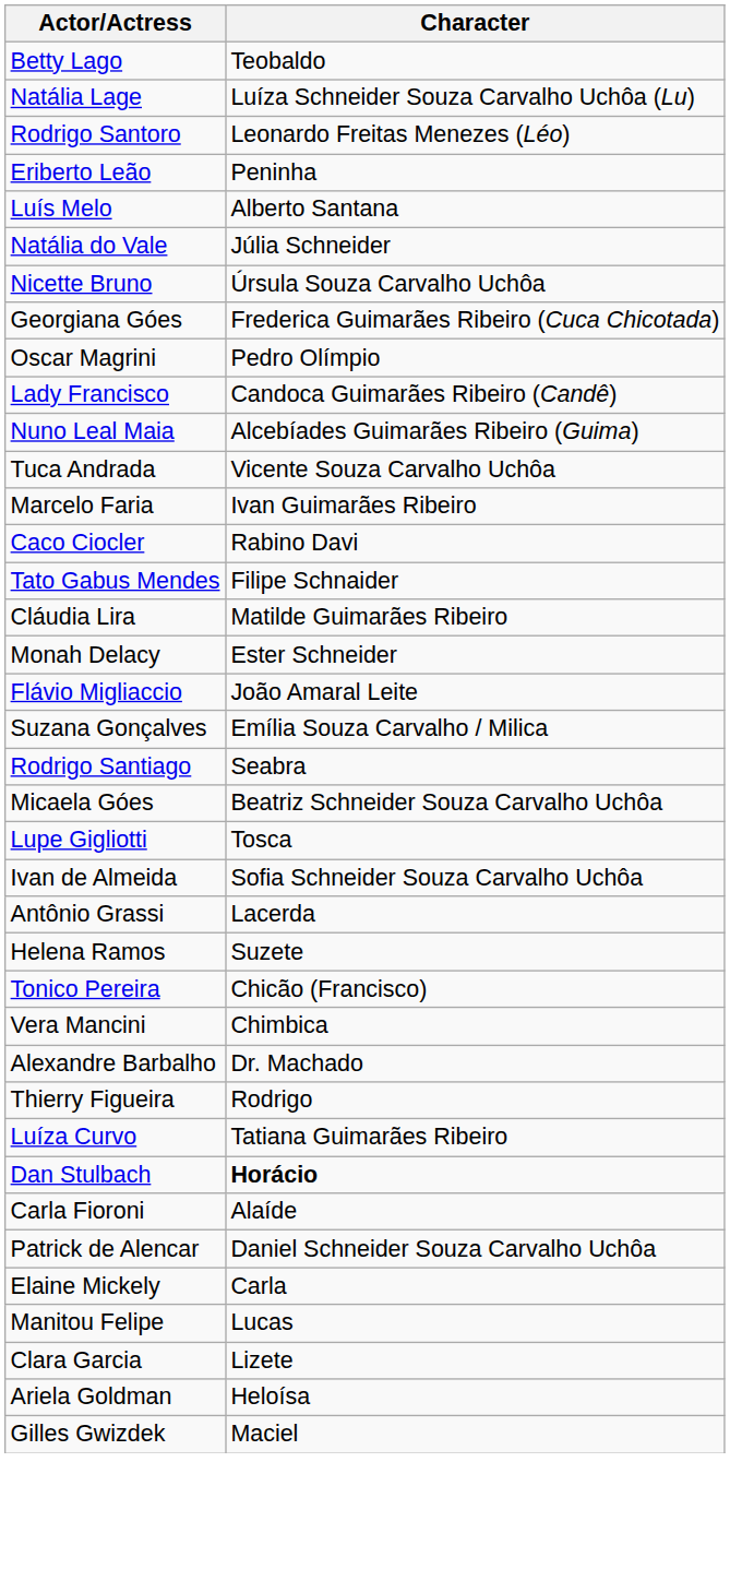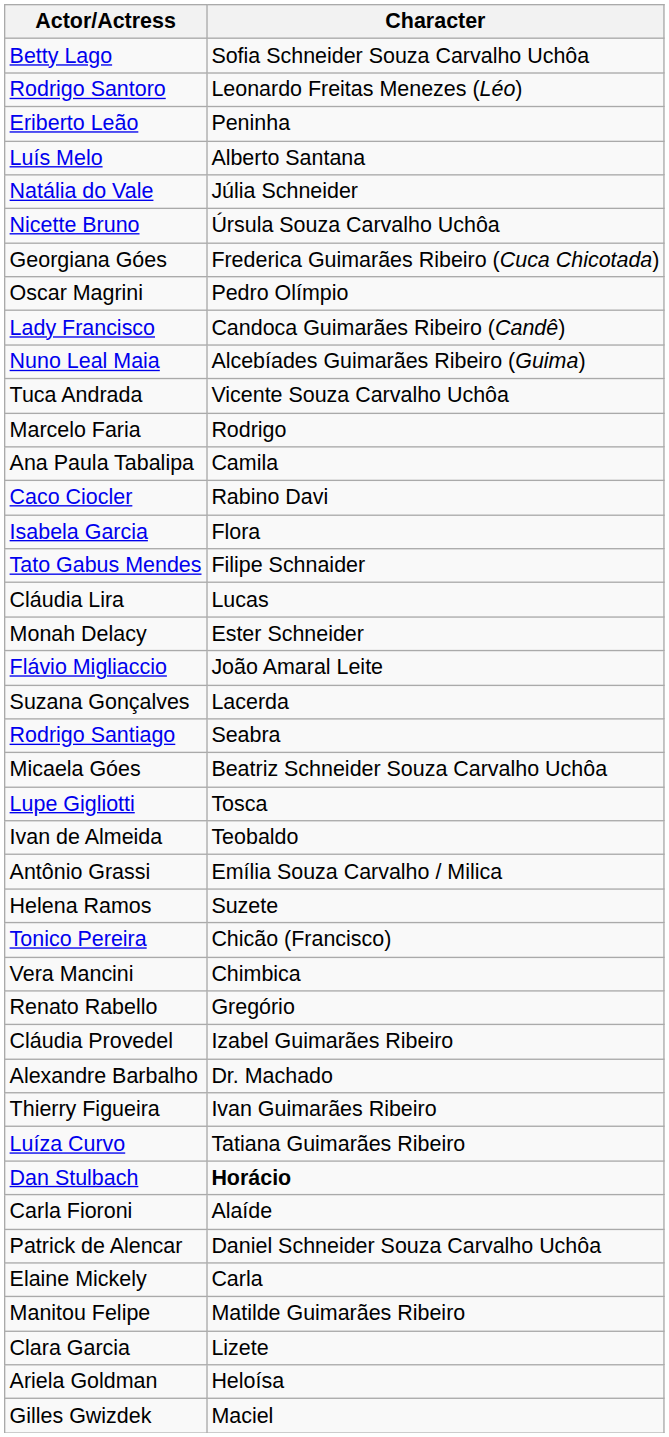 <table class="wikitable sortable">
 <tr>
 <th>Actor/Actress</th>
 <th>Character</th>
 </tr>
 <tr>
 <td><a href='#'>Betty Lago</a></td>
-<td>Teobaldo</td>
-</tr>
-<tr>
-<td><a href='#'>Natália Lage</a></td>
-<td>Luíza Schneider Souza Carvalho Uchôa (<em>Lu</em>)</td>
+<td>Sofia Schneider Souza Carvalho Uchôa</td>
 </tr>
 <tr>
 <td><a href='#'>Rodrigo Santoro</a></td>
 <td>Leonardo Freitas Menezes (<em>Léo</em>)</td>
 </tr>
 <tr>
 <td><a href='#'>Eriberto Leão</a></td>
 <td>Peninha</td>
 </tr>
 <tr>
 <td><a href='#'>Luís Melo</a></td>
 <td>Alberto Santana</td>
 </tr>
 <tr>
 <td><a href='#'>Natália do Vale</a></td>
 <td>Júlia Schneider</td>
 </tr>
 <tr>
 <td><a href='#'>Nicette Bruno</a></td>
 <td>Úrsula Souza Carvalho Uchôa</td>
 </tr>
 <tr>
 <td>Georgiana Góes</td>
 <td>Frederica Guimarães Ribeiro (<em>Cuca Chicotada</em>)</td>
 </tr>
 <tr>
 <td>Oscar Magrini</td>
 <td>Pedro Olímpio</td>
 </tr>
 <tr>
 <td><a href='#'>Lady Francisco</a></td>
 <td>Candoca Guimarães Ribeiro (<em>Candê</em>)</td>
 </tr>
 <tr>
 <td><a href='#'>Nuno Leal Maia</a></td>
 <td>Alcebíades Guimarães Ribeiro (<em>Guima</em>)</td>
 </tr>
 <tr>
 <td>Tuca Andrada</td>
 <td>Vicente Souza Carvalho Uchôa</td>
 </tr>
 <tr>
 <td>Marcelo Faria</td>
-<td>Ivan Guimarães Ribeiro</td>
+<td>Rodrigo</td>
+</tr>
+<tr>
+<td>Ana Paula Tabalipa</td>
+<td>Camila</td>
 </tr>
 <tr>
 <td><a href='#'>Caco Ciocler</a></td>
 <td>Rabino Davi</td>
+</tr>
+<tr>
+<td><a href='#'>Isabela Garcia</a></td>
+<td>Flora</td>
 </tr>
 <tr>
 <td><a href='#'>Tato Gabus Mendes</a></td>
 <td>Filipe Schnaider</td>
 </tr>
 <tr>
 <td>Cláudia Lira</td>
-<td>Matilde Guimarães Ribeiro</td>
+<td>Lucas</td>
 </tr>
 <tr>
 <td>Monah Delacy</td>
 <td>Ester Schneider</td>
 </tr>
 <tr>
 <td><a href='#'>Flávio Migliaccio</a></td>
 <td>João Amaral Leite</td>
 </tr>
 <tr>
 <td>Suzana Gonçalves</td>
-<td>Emília Souza Carvalho / Milica</td>
+<td>Lacerda</td>
 </tr>
 <tr>
 <td><a href='#'>Rodrigo Santiago</a></td>
 <td>Seabra</td>
 </tr>
 <tr>
 <td>Micaela Góes</td>
 <td>Beatriz Schneider Souza Carvalho Uchôa</td>
 </tr>
 <tr>
 <td><a href='#'>Lupe Gigliotti</a></td>
 <td>Tosca</td>
 </tr>
 <tr>
 <td>Ivan de Almeida</td>
-<td>Sofia Schneider Souza Carvalho Uchôa</td>
+<td>Teobaldo</td>
 </tr>
 <tr>
 <td>Antônio Grassi</td>
-<td>Lacerda</td>
+<td>Emília Souza Carvalho / Milica</td>
 </tr>
 <tr>
 <td>Helena Ramos</td>
 <td>Suzete</td>
 </tr>
 <tr>
 <td><a href='#'>Tonico Pereira</a></td>
 <td>Chicão (Francisco)</td>
 </tr>
 <tr>
 <td>Vera Mancini</td>
 <td>Chimbica</td>
 </tr>
 <tr>
+<td>Renato Rabello</td>
+<td>Gregório</td>
+</tr>
+<tr>
+<td>Cláudia Provedel</td>
+<td>Izabel Guimarães Ribeiro</td>
+</tr>
+<tr>
 <td>Alexandre Barbalho</td>
 <td>Dr. Machado</td>
 </tr>
 <tr>
 <td>Thierry Figueira</td>
-<td>Rodrigo</td>
+<td>Ivan Guimarães Ribeiro</td>
 </tr>
 <tr>
 <td><a href='#'>Luíza Curvo</a></td>
 <td>Tatiana Guimarães Ribeiro</td>
 </tr>
 <tr>
 <td><a href='#'>Dan Stulbach</a></td>
 <td><strong>Horácio</strong></td>
 </tr>
 <tr>
 <td>Carla Fioroni</td>
 <td>Alaíde</td>
 </tr>
 <tr>
 <td>Patrick de Alencar</td>
 <td>Daniel Schneider Souza Carvalho Uchôa</td>
 </tr>
 <tr>
 <td>Elaine Mickely</td>
 <td>Carla</td>
 </tr>
 <tr>
 <td>Manitou Felipe</td>
-<td>Lucas</td>
+<td>Matilde Guimarães Ribeiro</td>
 </tr>
 <tr>
 <td>Clara Garcia</td>
 <td>Lizete</td>
 </tr>
 <tr>
 <td>Ariela Goldman</td>
 <td>Heloísa</td>
 </tr>
 <tr>
 <td>Gilles Gwizdek</td>
 <td>Maciel</td>
 </tr>
 </table>
